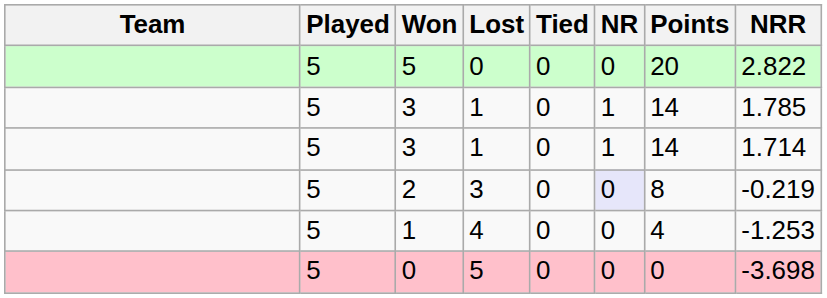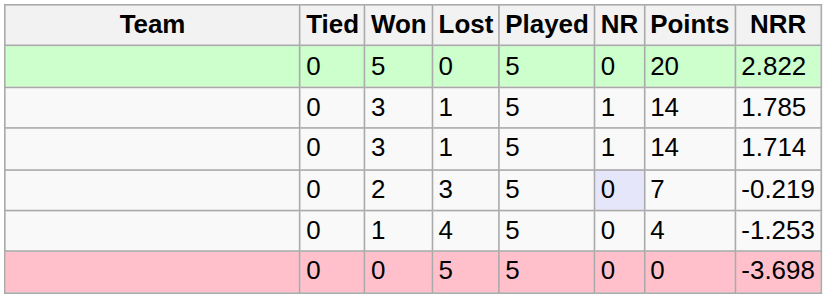 <table class="wikitable">
 <tr>
 <th width=175>Team</th>
-<th>Played</th>
+<th>Tied</th>
 <th>Won</th>
 <th>Lost</th>
-<th>Tied</th>
+<th>Played</th>
 <th>NR</th>
 <th>Points</th>
 <th>NRR</th>
 </tr>
 <tr style="background:#ccffcc">
 <td></td>
-<td>5</td>
+<td>0</td>
 <td>5</td>
 <td>0</td>
-<td>0</td>
+<td>5</td>
 <td>0</td>
 <td>20</td>
 <td>2.822</td>
 </tr>
 <tr>
 <td></td>
-<td>5</td>
+<td>0</td>
 <td>3</td>
 <td>1</td>
-<td>0</td>
+<td>5</td>
 <td>1</td>
 <td>14</td>
 <td>1.785</td>
 </tr>
 <tr>
 <td></td>
-<td>5</td>
+<td>0</td>
 <td>3</td>
 <td>1</td>
-<td>0</td>
+<td>5</td>
 <td>1</td>
 <td>14</td>
 <td>1.714</td>
 </tr>
 <tr>
 <td></td>
-<td>5</td>
+<td>0</td>
 <td>2</td>
 <td>3</td>
-<td>0</td>
+<td>5</td>
 <td style="background: lavender;">0</td>
-<td>8</td>
+<td>7</td>
 <td>-0.219</td>
 </tr>
 <tr>
 <td></td>
-<td>5</td>
+<td>0</td>
 <td>1</td>
 <td>4</td>
-<td>0</td>
+<td>5</td>
 <td>0</td>
 <td>4</td>
 <td>-1.253</td>
 </tr>
 <tr style="background:pink">
 <td></td>
-<td>5</td>
+<td>0</td>
 <td>0</td>
 <td>5</td>
-<td>0</td>
+<td>5</td>
 <td>0</td>
 <td>0</td>
 <td>-3.698</td>
 </tr>
 </table>
